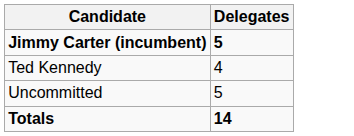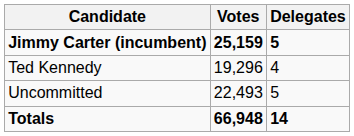 <table class="wikitable">
 <tr>
 <th>Candidate</th>
+<th>Votes</th>
 <th>Delegates</th>
 </tr>
 <tr>
 <td><strong>Jimmy Carter</strong> <strong>(incumbent)</strong></td>
+<td><strong>25,159</strong></td>
 <td><strong>5</strong></td>
 </tr>
 <tr>
 <td>Ted Kennedy</td>
+<td>19,296</td>
 <td>4</td>
 </tr>
 <tr>
 <td>Uncommitted</td>
+<td>22,493</td>
 <td>5</td>
 </tr>
 <tr>
 <td><strong>Totals</strong></td>
+<td><strong>66,948</strong></td>
 <td><strong>14</strong></td>
 </tr>
 </table>
